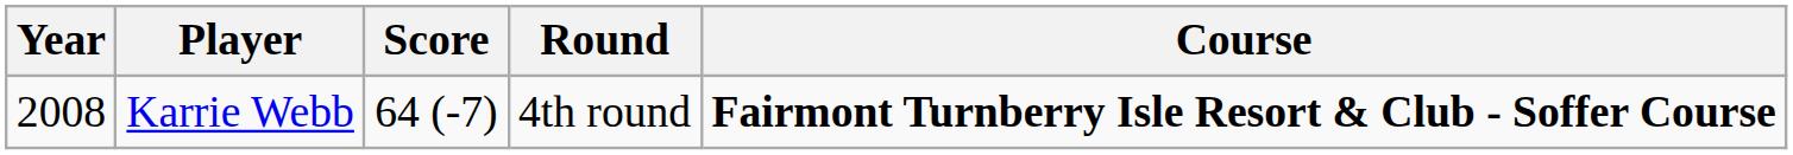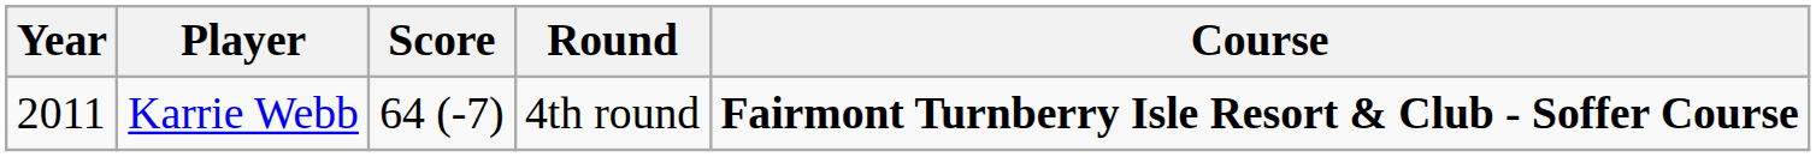 <table class="wikitable">
 <tr>
 <th>Year</th>
 <th>Player</th>
 <th>Score</th>
 <th>Round</th>
 <th>Course</th>
 </tr>
 <tr>
-<td>2008</td>
+<td>2011</td>
 <td><a href='#'>Karrie Webb</a></td>
 <td>64 (-7)</td>
 <td>4th round</td>
 <td><strong>Fairmont Turnberry Isle Resort & Club - Soffer Course</strong></td>
 </tr>
 </table>
